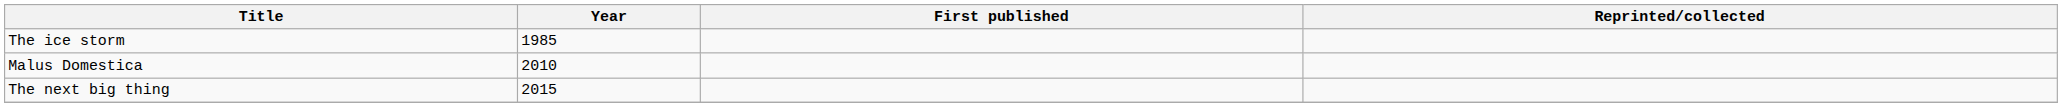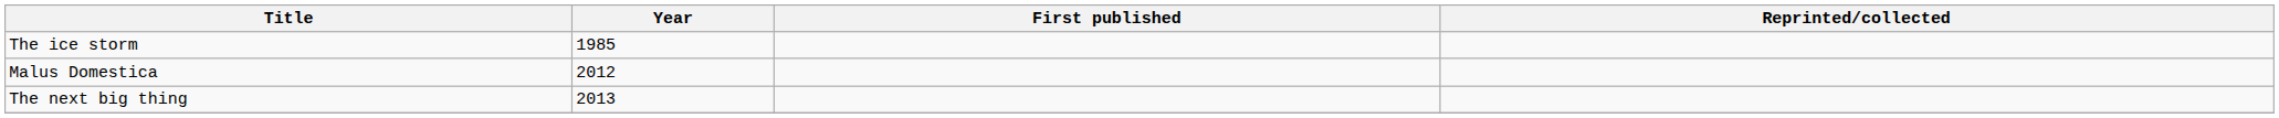 <table class='wikitable sortable' width='90%'>
 <tr>
 <th width=25%>Title</th>
 <th>Year</th>
 <th>First published</th>
 <th>Reprinted/collected</th>
 </tr>
 <tr>
 <td data-sort-value="ice storm">The ice storm</td>
 <td>1985</td>
 <td></td>
 <td></td>
 </tr>
 <tr>
 <td>Malus Domestica</td>
-<td>2010</td>
+<td>2012</td>
 <td></td>
 <td></td>
 </tr>
 <tr>
 <td data-sort-value="next big thing">The next big thing</td>
-<td>2015</td>
+<td>2013</td>
 <td></td>
 <td></td>
 </tr>
 <tr>
 </tr>
 </table>
